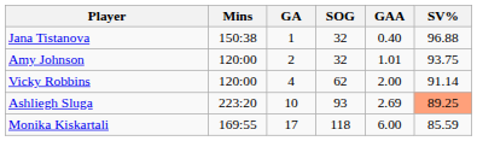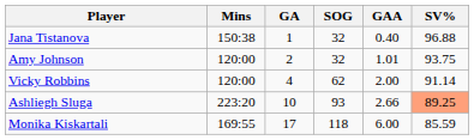 <table class="wikitable sortable" style="text-align:center;">
 <tr>
 <th width="230px">Player</th>
 <th width="60px">Mins</th>
 <th width="50px">GA</th>
 <th width="50px">SOG</th>
 <th width="50px">GAA</th>
 <th width="60px">SV%</th>
 </tr>
 <tr align=center>
 <td align=left> <a href='#'>Jana Tistanova</a></td>
 <td>150:38</td>
 <td>1</td>
 <td>32</td>
 <td>0.40</td>
 <td>96.88</td>
 </tr>
 <tr align=center>
 <td align=left> <a href='#'>Amy Johnson</a></td>
 <td>120:00</td>
 <td>2</td>
 <td>32</td>
 <td>1.01</td>
 <td>93.75</td>
 </tr>
 <tr align=center>
 <td align=left> <a href='#'>Vicky Robbins</a></td>
 <td>120:00</td>
 <td>4</td>
 <td>62</td>
 <td>2.00</td>
 <td>91.14</td>
 </tr>
 <tr align=center>
 <td align=left> <a href='#'>Ashliegh Sluga</a></td>
 <td>223:20</td>
 <td>10</td>
 <td>93</td>
-<td>2.69</td>
+<td>2.66</td>
 <td style="background: lightsalmon;">89.25</td>
 </tr>
 <tr align=center>
 <td align=left> <a href='#'>Monika Kiskartali</a></td>
 <td>169:55</td>
 <td>17</td>
 <td>118</td>
 <td>6.00</td>
 <td>85.59</td>
 </tr>
 </table>
